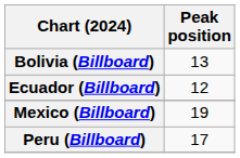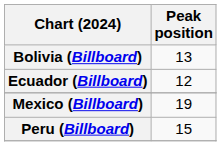 <table class="wikitable sortable plainrowheaders" style="text-align:center">
 <tr>
 <th scope="col">Chart (2024)</th>
 <th scope="col">Peak<br>position</th>
 </tr>
 <tr>
 <th scope="row">Bolivia (<em><a href='#'>Billboard</a></em>)</th>
 <td>13</td>
 </tr>
 <tr>
 <th scope="row">Ecuador (<em><a href='#'>Billboard</a></em>)</th>
 <td>12</td>
 </tr>
 <tr>
 </tr>
 <tr>
 <th scope="row">Mexico (<em><a href='#'>Billboard</a></em>)</th>
 <td>19</td>
 </tr>
 <tr>
 <th scope="row">Peru (<em><a href='#'>Billboard</a></em>)</th>
-<td>17</td>
+<td>15</td>
 </tr>
 <tr>
 </tr>
 <tr>
 </tr>
 <tr>
 </tr>
 <tr>
 </tr>
 <tr>
 </tr>
 </table>
